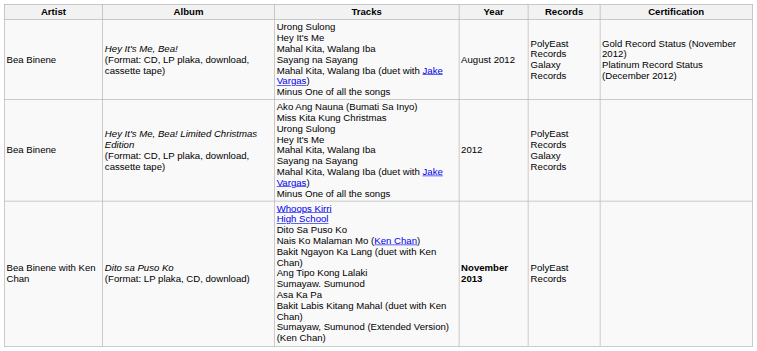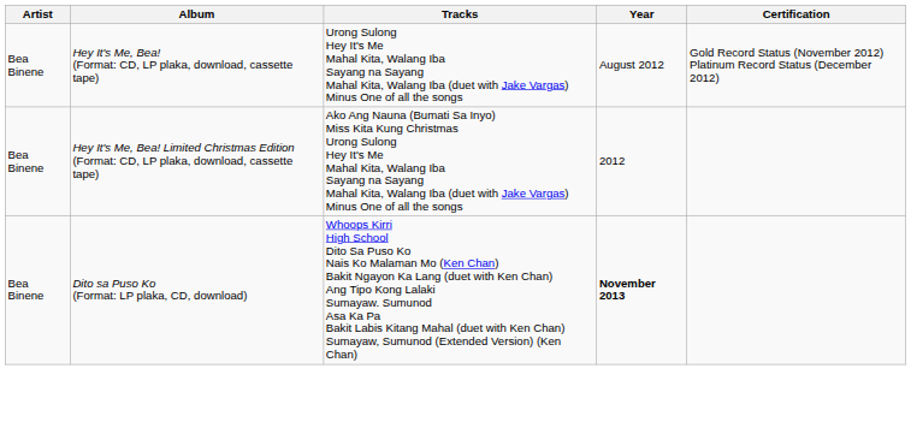 <table class="wikitable">
 <tr>
 <th>Artist</th>
 <th>Album</th>
 <th>Tracks</th>
 <th>Year</th>
-<th>Records</th>
 <th>Certification</th>
 </tr>
 <tr>
 <td>Bea Binene</td>
 <td><em>Hey It's Me, Bea!</em><br>(Format: CD, LP plaka, download, cassette tape)</td>
 <td>Urong Sulong<br>  Hey It's Me<br> Mahal Kita, Walang Iba<br> Sayang na Sayang<br> Mahal Kita, Walang Iba (duet with <a href='#'>Jake Vargas</a>)<br>Minus One of all the songs</td>
 <td>August 2012</td>
-<td>PolyEast Records<br>Galaxy Records</td>
 <td>Gold Record Status (November 2012)<br>Platinum Record Status (December 2012)</td>
 </tr>
 <tr>
 <td>Bea Binene</td>
 <td><em>Hey It's Me, Bea! Limited Christmas Edition</em><br>(Format: CD, LP plaka, download, cassette tape)</td>
 <td>Ako Ang Nauna (Bumati Sa Inyo)<br> Miss Kita Kung Christmas<br> Urong Sulong<br>  Hey It's Me<br> Mahal Kita, Walang Iba<br> Sayang na Sayang<br> Mahal Kita, Walang Iba (duet with <a href='#'>Jake Vargas</a>)<br>Minus One of all the songs</td>
 <td>2012</td>
-<td>PolyEast Records<br>Galaxy Records</td>
 <td></td>
 </tr>
 <tr>
-<td>Bea Binene with Ken Chan</td>
+<td>Bea Binene</td>
 <td><em>Dito sa Puso Ko</em><br>(Format: LP plaka, CD, download)</td>
 <td><a href='#'>Whoops Kirri</a><br>  <a href='#'>High School</a><br> Dito Sa Puso Ko<br> Nais Ko Malaman Mo (<a href='#'>Ken Chan</a>)<br> Bakit Ngayon Ka Lang (duet with Ken Chan)<br>  Ang Tipo Kong Lalaki<br>  Sumayaw. Sumunod<br> Asa Ka Pa<br> Bakit Labis Kitang Mahal (duet with Ken Chan)<br>   Sumayaw, Sumunod (Extended Version) (Ken Chan)</td>
 <td><strong>November 2013</strong></td>
-<td>PolyEast Records</td>
 <td></td>
 </tr>
 </table>
